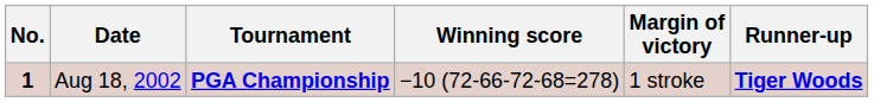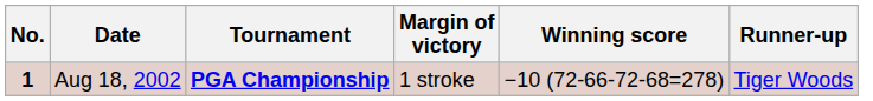 <table class="wikitable" style="font-size:95%;">
 <tr>
 <th>No.</th>
 <th>Date</th>
 <th>Tournament</th>
+<th>Margin of<br>victory</th>
 <th>Winning score</th>
-<th>Margin of<br>victory</th>
 <th>Runner-up</th>
 </tr>
 <tr style="background:#e5d1cb;">
 <td align=center><strong>1</strong></td>
 <td align=right>Aug 18, <a href='#'>2002</a></td>
 <td><strong><a href='#'>PGA Championship</a></strong></td>
+<td>1 stroke</td>
 <td>−10 (72-66-72-68=278)</td>
-<td>1 stroke</td>
-<td><strong> <a href='#'>Tiger Woods</a></strong></td>
+<td> <a href='#'>Tiger Woods</a></td>
 </tr>
 </table>
